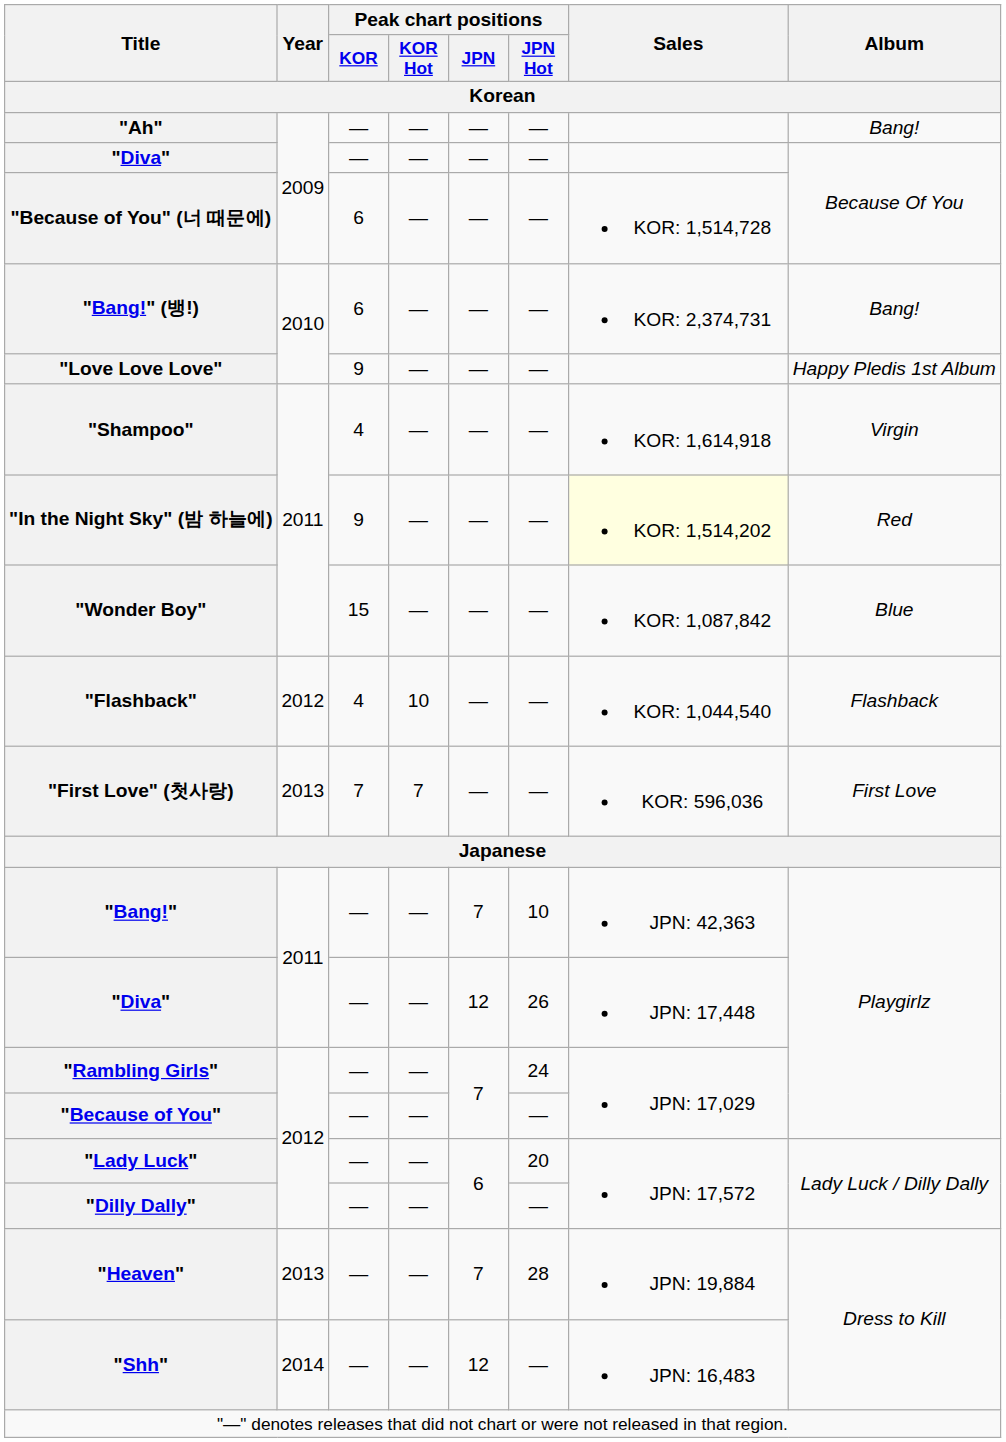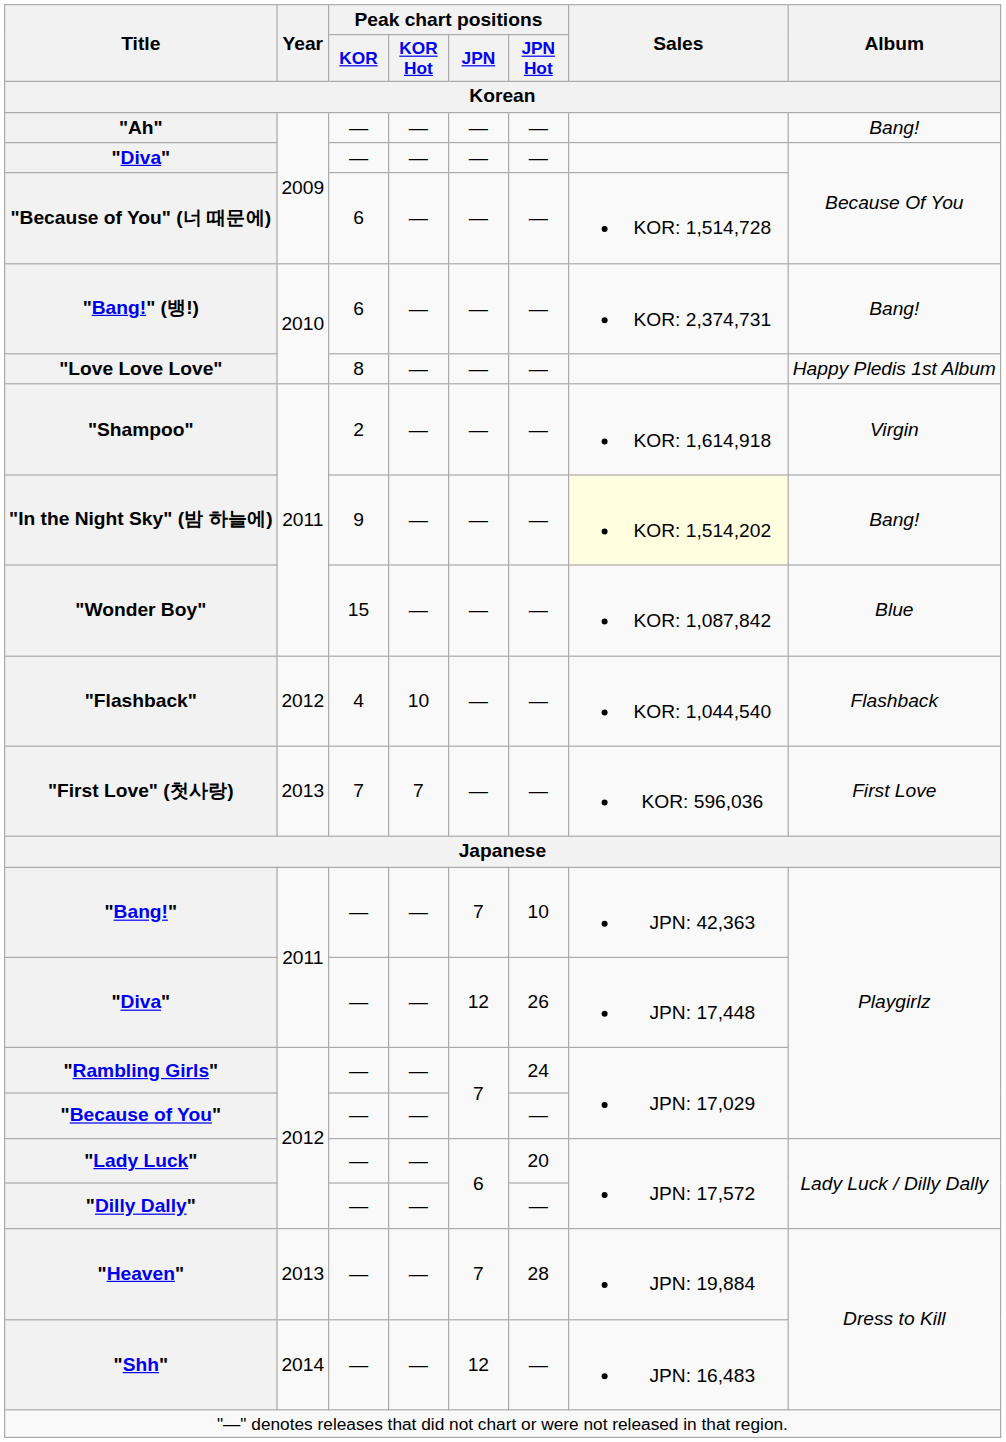 <table class="wikitable plainrowheaders" style="text-align:center;" border="1">
 <tr>
 <th scope="col" rowspan="2">Title</th>
 <th scope="col" rowspan="2">Year</th>
 <th scope="col" colspan="4">Peak chart positions</th>
 <th scope="col" rowspan="2" style="width:11em;">Sales</th>
 <th scope="col" rowspan="2">Album</th>
 </tr>
 <tr>
 <th style="width:3em;font-size:90%"><a href='#'>KOR</a><br></th>
 <th style="width:3em;font-size:90%"><a href='#'>KOR<br>Hot</a><br></th>
 <th style="width:3em;font-size:90%"><a href='#'>JPN</a><br></th>
 <th style="width:3em;font-size:90%"><a href='#'>JPN<br>Hot</a><br></th>
 </tr>
 <tr>
 <th scope="col" colspan="8">Korean</th>
 </tr>
 <tr>
 <th scope="row">"Ah"</th>
 <td rowspan="3">2009</td>
 <td>—</td>
 <td>—</td>
 <td>—</td>
 <td>—</td>
 <td></td>
 <td><em>Bang!</em></td>
 </tr>
 <tr>
 <th scope="row">"<a href='#'>Diva</a>"</th>
 <td>—</td>
 <td>—</td>
 <td>—</td>
 <td>—</td>
 <td></td>
 <td rowspan="2"><em>Because Of You</em></td>
 </tr>
 <tr>
 <th scope="row">"Because of You" (너 때문에)</th>
 <td>6</td>
 <td>—</td>
 <td>—</td>
 <td>—</td>
 <td><br><ul><li>KOR: 1,514,728</li></ul></td>
 </tr>
 <tr>
 <th scope="row">"<a href='#'>Bang!</a>" (뱅!)</th>
 <td rowspan="2">2010</td>
 <td>6</td>
 <td>—</td>
 <td>—</td>
 <td>—</td>
 <td><br><ul><li>KOR: 2,374,731</li></ul></td>
 <td><em>Bang!</em></td>
 </tr>
 <tr>
 <th scope="row">"Love Love Love"</th>
-<td>9</td>
+<td>8</td>
 <td>—</td>
 <td>—</td>
 <td>—</td>
 <td></td>
 <td><em>Happy Pledis 1st Album</em></td>
 </tr>
 <tr>
 <th scope="row">"Shampoo"</th>
 <td rowspan="3">2011</td>
-<td>4</td>
+<td>2</td>
 <td>—</td>
 <td>—</td>
 <td>—</td>
 <td><br><ul><li>KOR: 1,614,918</li></ul></td>
 <td><em>Virgin</em></td>
 </tr>
 <tr>
 <th scope="row">"In the Night Sky" (밤 하늘에)</th>
 <td>9</td>
 <td>—</td>
 <td>—</td>
 <td>—</td>
 <td style="background: lightyellow;"><br><ul><li>KOR: 1,514,202</li></ul></td>
-<td><em>Red</em></td>
+<td><em>Bang!</em></td>
 </tr>
 <tr>
 <th scope="row">"Wonder Boy"</th>
 <td>15</td>
 <td>—</td>
 <td>—</td>
 <td>—</td>
 <td><br><ul><li>KOR: 1,087,842</li></ul></td>
 <td><em>Blue</em></td>
 </tr>
 <tr>
 <th scope="row">"Flashback"</th>
 <td>2012</td>
 <td>4</td>
 <td>10</td>
 <td>—</td>
 <td>—</td>
 <td><br><ul><li>KOR: 1,044,540</li></ul></td>
 <td><em>Flashback</em></td>
 </tr>
 <tr>
 <th scope="row">"First Love" (첫사랑)</th>
 <td>2013</td>
 <td>7</td>
 <td>7</td>
 <td>—</td>
 <td>—</td>
 <td><br><ul><li>KOR: 596,036</li></ul></td>
 <td><em>First Love</em></td>
 </tr>
 <tr>
 <th scope="col" colspan="8">Japanese</th>
 </tr>
 <tr>
 <th scope="row">"<a href='#'>Bang!</a>"</th>
 <td rowspan="2">2011</td>
 <td>—</td>
 <td>—</td>
 <td>7</td>
 <td>10</td>
 <td><br><ul><li>JPN: 42,363</li></ul></td>
 <td rowspan="4"><em>Playgirlz</em></td>
 </tr>
 <tr>
 <th scope="row">"<a href='#'>Diva</a>"</th>
 <td>—</td>
 <td>—</td>
 <td>12</td>
 <td>26</td>
 <td><br><ul><li>JPN: 17,448</li></ul></td>
 </tr>
 <tr>
 <th scope="row">"<a href='#'>Rambling Girls</a>"</th>
 <td rowspan="4">2012</td>
 <td>—</td>
 <td>—</td>
 <td rowspan="2">7</td>
 <td>24</td>
 <td rowspan="2"><br><ul><li>JPN: 17,029</li></ul></td>
 </tr>
 <tr>
 <th scope="row">"<a href='#'>Because of You</a>"</th>
 <td>—</td>
 <td>—</td>
 <td>—</td>
 </tr>
 <tr>
 <th scope="row">"<a href='#'>Lady Luck</a>"</th>
 <td>—</td>
 <td>—</td>
 <td rowspan="2">6</td>
 <td>20</td>
 <td rowspan="2"><br><ul><li>JPN: 17,572</li></ul></td>
 <td rowspan="2"><em>Lady Luck / Dilly Dally</em></td>
 </tr>
 <tr>
 <th scope="row">"<a href='#'>Dilly Dally</a>"</th>
 <td>—</td>
 <td>—</td>
 <td>—</td>
 </tr>
 <tr>
 <th scope="row">"<a href='#'>Heaven</a>"</th>
 <td>2013</td>
 <td>—</td>
 <td>—</td>
 <td>7</td>
 <td>28</td>
 <td><br><ul><li>JPN: 19,884</li></ul></td>
 <td rowspan="2"><em>Dress to Kill</em></td>
 </tr>
 <tr>
 <th scope="row">"<a href='#'>Shh</a>"</th>
 <td>2014</td>
 <td>—</td>
 <td>—</td>
 <td>12</td>
 <td>—</td>
 <td><br><ul><li>JPN: 16,483</li></ul></td>
 </tr>
 <tr>
 <td colspan="10" style="font-size:90%">"—" denotes releases that did not chart or were not released in that region.</td>
 </tr>
 </table>
